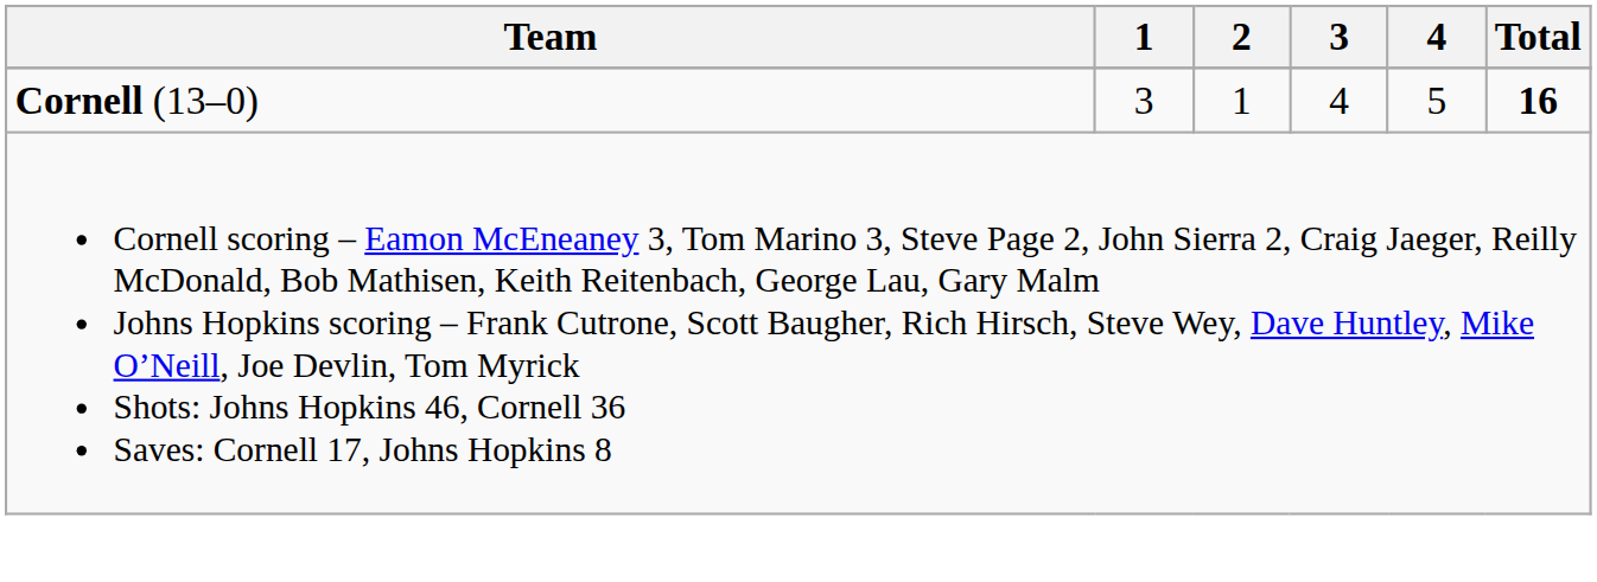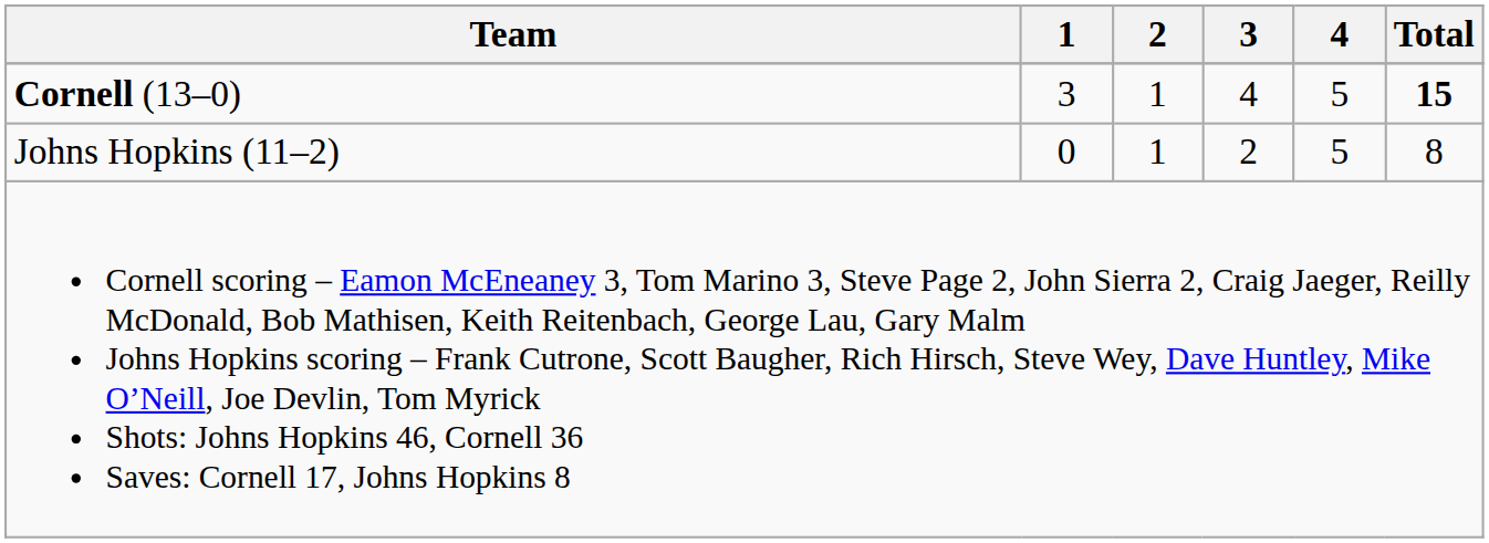 <table class="wikitable" style="text-align:center; max-width:40em">
 <tr>
 <th>Team</th>
 <th style="width:2em">1</th>
 <th style="width:2em">2</th>
 <th style="width:2em">3</th>
 <th style="width:2em">4</th>
 <th style="width:2em">Total</th>
 </tr>
 <tr>
 </tr>
 <tr>
 <td style="text-align:left"><strong>Cornell</strong> (13–0)</td>
 <td>3</td>
 <td>1</td>
 <td>4</td>
 <td>5</td>
-<td><strong>16</strong></td>
+<td><strong>15</strong></td>
+</tr>
+<tr>
+<td style="text-align:left">Johns Hopkins (11–2)</td>
+<td>0</td>
+<td>1</td>
+<td>2</td>
+<td>5</td>
+<td>8</td>
 </tr>
 <tr>
 <td colspan=6 style="text-align:left; font-size:88%;"><br><ul><li>Cornell scoring – <a href='#'>Eamon McEneaney</a> 3, Tom Marino 3, Steve Page 2, John Sierra 2, Craig Jaeger, Reilly McDonald, Bob Mathisen, Keith Reitenbach, George Lau, Gary Malm</li><li>Johns Hopkins scoring – Frank Cutrone, Scott Baugher, Rich Hirsch, Steve Wey, <a href='#'>Dave Huntley</a>, <a href='#'>Mike O’Neill</a>, Joe Devlin, Tom Myrick</li><li>Shots: Johns Hopkins 46, Cornell 36</li><li>Saves: Cornell 17, Johns Hopkins 8</li></ul></td>
 </tr>
 </table>
